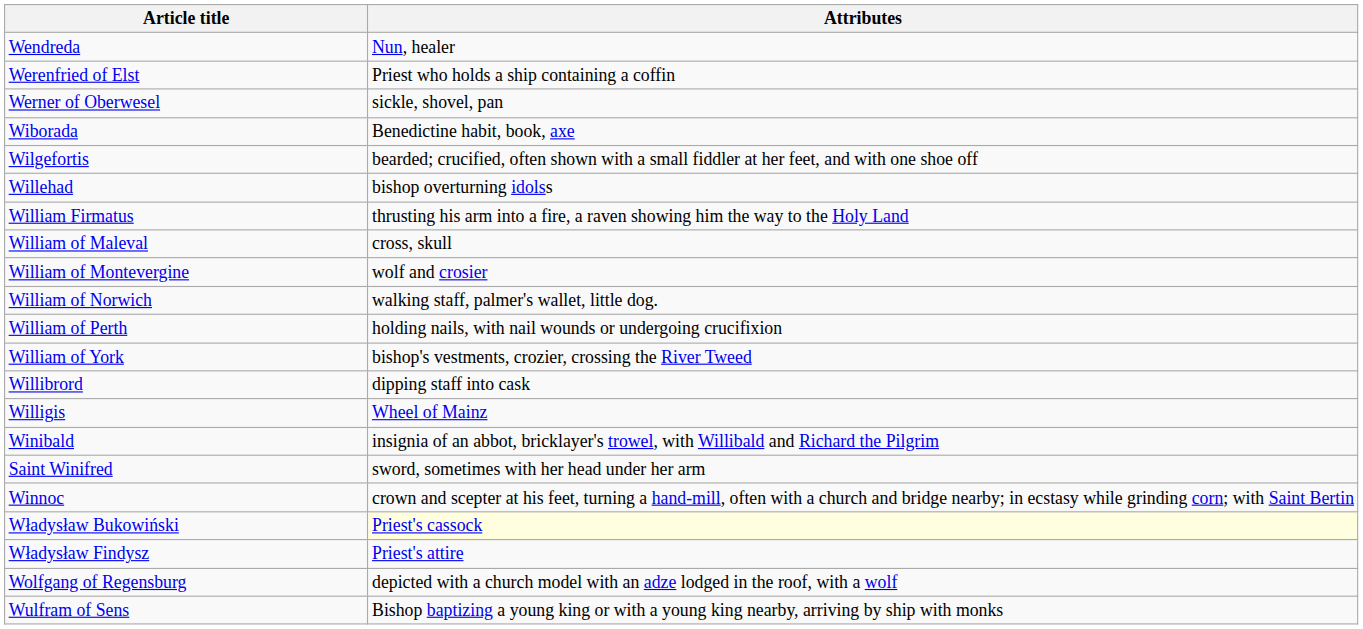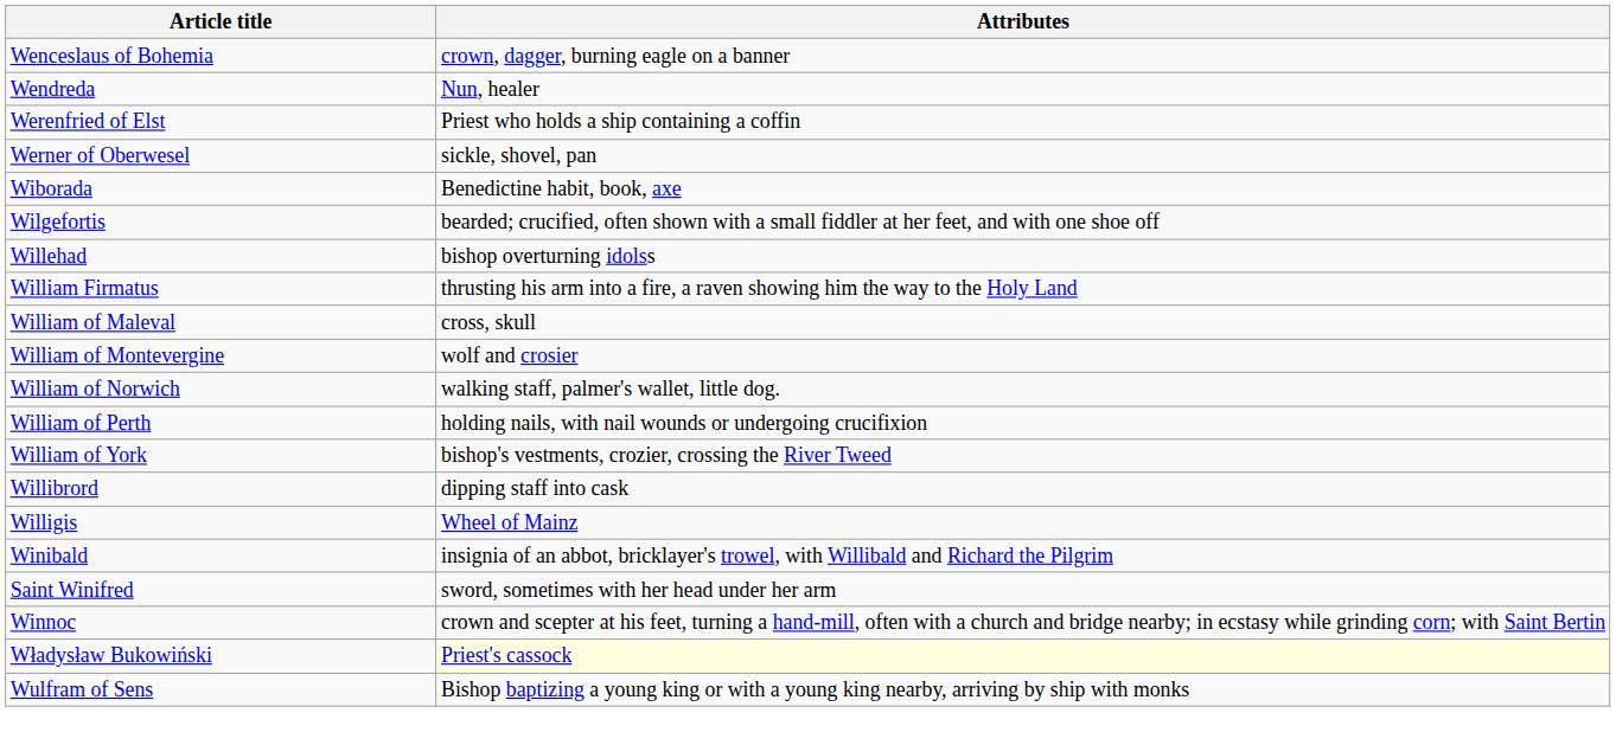 <table class="wikitable">
 <tr>
 <th scope="col" style="width: 20em;">Article title</th>
 <th scope="col">Attributes</th>
+</tr>
+<tr>
+<td><a href='#'>Wenceslaus of Bohemia</a></td>
+<td><a href='#'>crown</a>, <a href='#'>dagger</a>, burning eagle on a banner</td>
 </tr>
 <tr>
 <td><a href='#'>Wendreda</a></td>
 <td><a href='#'>Nun</a>, healer</td>
 </tr>
 <tr>
 <td><a href='#'>Werenfried of Elst</a></td>
 <td>Priest who holds a ship containing a coffin</td>
 </tr>
 <tr>
 <td><a href='#'>Werner of Oberwesel</a></td>
 <td>sickle, shovel, pan</td>
 </tr>
 <tr>
 <td><a href='#'>Wiborada</a></td>
 <td>Benedictine habit, book, <a href='#'>axe</a></td>
 </tr>
 <tr>
 <td><a href='#'>Wilgefortis</a></td>
 <td>bearded; crucified, often shown with a small fiddler at her feet, and with one shoe off</td>
 </tr>
 <tr>
 <td><a href='#'>Willehad</a></td>
 <td>bishop overturning <a href='#'>idols</a>s</td>
 </tr>
 <tr>
 <td><a href='#'>William Firmatus</a></td>
 <td>thrusting his arm into a fire, a raven showing him the way to the <a href='#'>Holy Land</a></td>
 </tr>
 <tr>
 <td><a href='#'>William of Maleval</a></td>
 <td>cross, skull</td>
 </tr>
 <tr>
 <td><a href='#'>William of Montevergine</a></td>
 <td>wolf and <a href='#'>crosier</a></td>
 </tr>
 <tr>
 <td><a href='#'>William of Norwich</a></td>
 <td>walking staff, palmer's wallet, little dog.</td>
 </tr>
 <tr>
 <td><a href='#'>William of Perth</a></td>
 <td>holding nails, with nail wounds or undergoing crucifixion</td>
 </tr>
 <tr>
 <td><a href='#'>William of York</a></td>
 <td>bishop's vestments, crozier, crossing the <a href='#'>River Tweed</a></td>
 </tr>
 <tr>
 <td><a href='#'>Willibrord</a></td>
 <td>dipping staff into cask</td>
 </tr>
 <tr>
 <td><a href='#'>Willigis</a></td>
 <td><a href='#'>Wheel of Mainz</a></td>
 </tr>
 <tr>
 <td><a href='#'>Winibald</a></td>
 <td>insignia of an abbot, bricklayer's <a href='#'>trowel</a>, with <a href='#'>Willibald</a> and <a href='#'>Richard the Pilgrim</a> </td>
 </tr>
 <tr>
 <td><a href='#'>Saint Winifred</a></td>
 <td>sword, sometimes with her head under her arm</td>
 </tr>
 <tr>
 <td><a href='#'>Winnoc</a></td>
 <td>crown and scepter at his feet, turning a <a href='#'>hand-mill</a>, often with a church and bridge nearby; in ecstasy while grinding <a href='#'>corn</a>; with <a href='#'>Saint Bertin</a></td>
 </tr>
 <tr>
 <td><a href='#'>Władysław Bukowiński</a></td>
 <td style="background: lightyellow;"><a href='#'>Priest's cassock</a></td>
 </tr>
 <tr>
-<td><a href='#'>Władysław Findysz</a></td>
-<td><a href='#'>Priest's attire</a></td>
-</tr>
-<tr>
-<td><a href='#'>Wolfgang of Regensburg</a></td>
-<td>depicted with a church model with an <a href='#'>adze</a> lodged in the roof, with a <a href='#'>wolf</a></td>
-</tr>
-<tr>
 <td><a href='#'>Wulfram of Sens</a></td>
 <td>Bishop <a href='#'>baptizing</a> a young king or with a young king nearby, arriving by ship with monks</td>
 </tr>
 </table>
